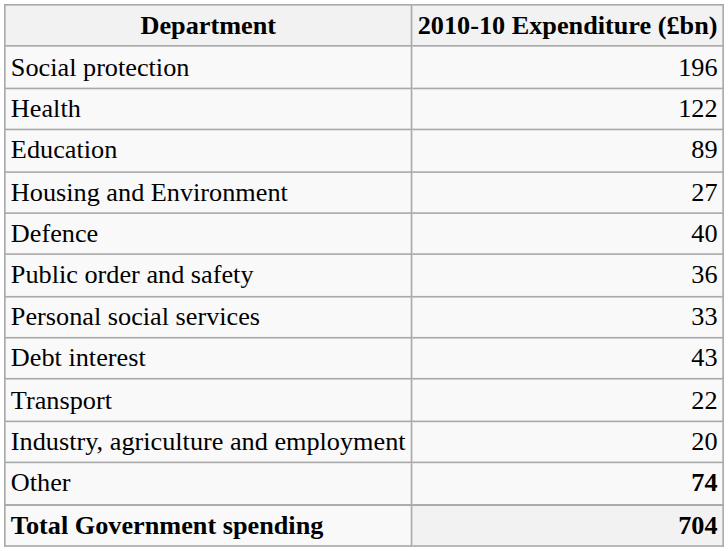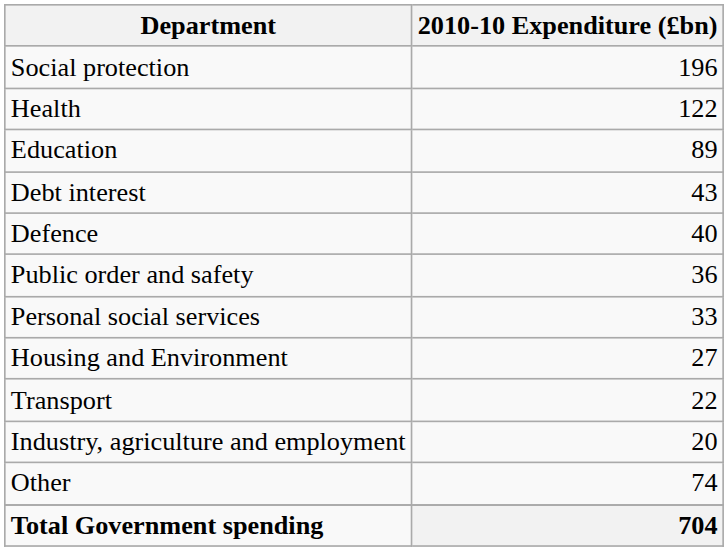 <table class="wikitable sortable">
 <tr>
 <th>Department</th>
 <th style="text-align: right">2010-10 Expenditure (£bn)</th>
 </tr>
 <tr>
 <td>Social protection</td>
 <td style="text-align: right">196</td>
 </tr>
 <tr>
 <td>Health</td>
 <td style="text-align: right">122</td>
 </tr>
 <tr>
 <td>Education</td>
 <td style="text-align: right">89</td>
 </tr>
 <tr>
-<td>Housing and Environment</td>
-<td style="text-align: right">27</td>
+<td>Debt interest</td>
+<td style="text-align: right">43</td>
 </tr>
 <tr>
 <td>Defence</td>
 <td style="text-align: right">40</td>
 </tr>
 <tr>
 <td>Public order and safety</td>
 <td style="text-align: right">36</td>
 </tr>
 <tr>
 <td>Personal social services</td>
 <td style="text-align: right">33</td>
 </tr>
 <tr>
-<td>Debt interest</td>
-<td style="text-align: right">43</td>
+<td>Housing and Environment</td>
+<td style="text-align: right">27</td>
 </tr>
 <tr>
 <td>Transport</td>
 <td style="text-align: right">22</td>
 </tr>
 <tr>
 <td>Industry, agriculture and employment</td>
 <td style="text-align: right">20</td>
 </tr>
 <tr>
 <td>Other</td>
-<td style="text-align: right"><strong>74</strong></td>
+<td style="text-align: right">74</td>
 </tr>
 <tr>
 </tr>
 <tr class="sortbottom">
 <td style="text-align: left"><strong>Total Government spending</strong></td>
 <th style="text-align: right">704</th>
 </tr>
 </table>
